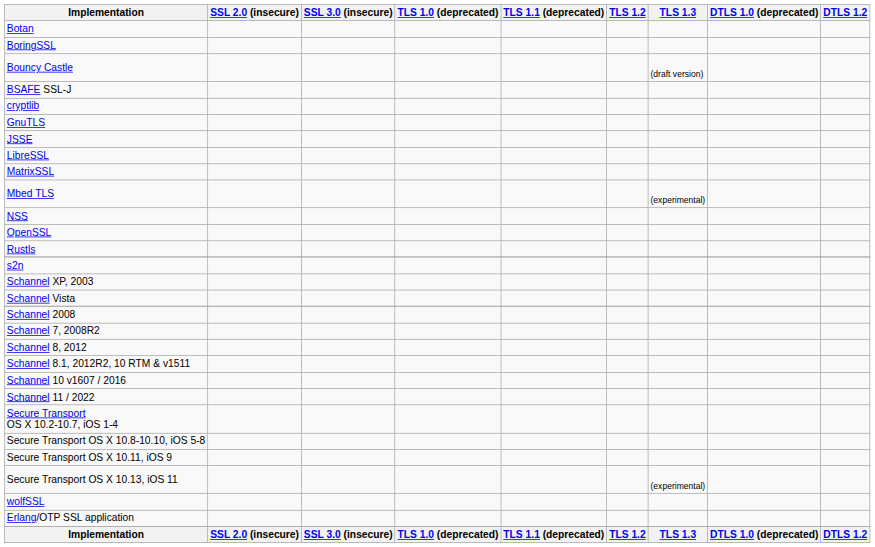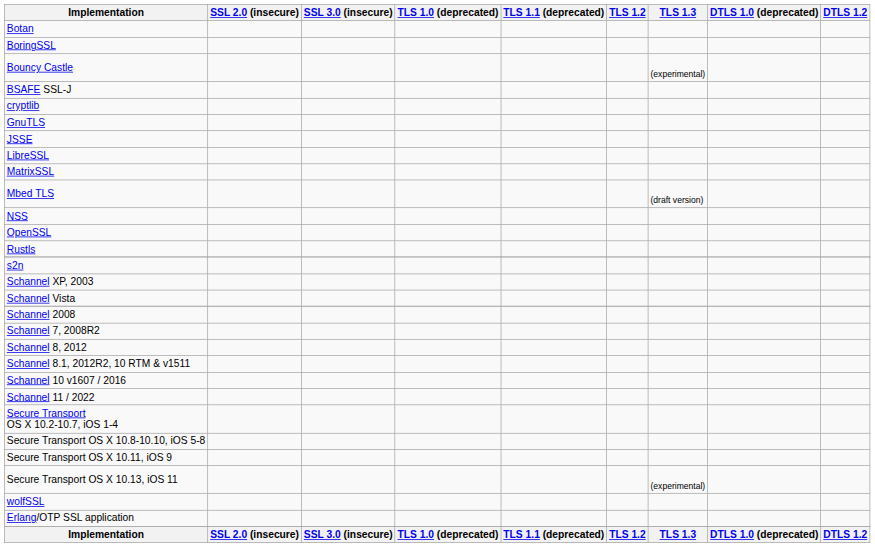 <table class="wikitable sortable sort-under mw-collapsible" style="text-align: left; font-size: smaller">
 <tr>
 <th>Implementation</th>
 <th><a href='#'>SSL 2.0</a> (insecure)</th>
 <th><a href='#'>SSL 3.0</a> (insecure)</th>
 <th><a href='#'>TLS 1.0</a> (deprecated)</th>
 <th><a href='#'>TLS 1.1</a> (deprecated)</th>
 <th><a href='#'>TLS 1.2</a></th>
 <th><a href='#'>TLS 1.3</a></th>
 <th><a href='#'>DTLS 1.0</a> (deprecated)</th>
 <th><a href='#'>DTLS 1.2</a></th>
 </tr>
 <tr>
 <td><a href='#'>Botan</a></td>
 <td></td>
 <td></td>
 <td></td>
 <td></td>
 <td></td>
 <td></td>
 <td></td>
 <td></td>
 </tr>
 <tr>
 <td><a href='#'>BoringSSL</a></td>
 <td></td>
 <td></td>
 <td></td>
 <td></td>
 <td></td>
 <td></td>
 <td></td>
 <td></td>
 </tr>
 <tr>
 <td><a href='#'>Bouncy Castle</a></td>
 <td></td>
 <td></td>
 <td></td>
 <td></td>
 <td></td>
-<td><br><small>(draft version)</small></td>
+<td><br><small>(experimental)</small></td>
 <td></td>
 <td></td>
 </tr>
 <tr>
 <td><a href='#'>BSAFE</a> SSL-J</td>
 <td></td>
 <td></td>
 <td></td>
 <td></td>
 <td></td>
 <td></td>
 <td></td>
 <td></td>
 </tr>
 <tr>
 <td><a href='#'>cryptlib</a></td>
 <td></td>
 <td></td>
 <td></td>
 <td></td>
 <td></td>
 <td></td>
 <td></td>
 <td></td>
 </tr>
 <tr>
 <td><a href='#'>GnuTLS</a></td>
 <td></td>
 <td></td>
 <td></td>
 <td></td>
 <td></td>
 <td></td>
 <td></td>
 <td></td>
 </tr>
 <tr>
 <td><a href='#'>JSSE</a></td>
 <td></td>
 <td></td>
 <td></td>
 <td></td>
 <td></td>
 <td></td>
 <td></td>
 <td></td>
 </tr>
 <tr>
 <td><a href='#'>LibreSSL</a></td>
 <td></td>
 <td></td>
 <td></td>
 <td></td>
 <td></td>
 <td></td>
 <td></td>
 <td></td>
 </tr>
 <tr>
 <td><a href='#'>MatrixSSL</a></td>
 <td></td>
 <td></td>
 <td></td>
 <td></td>
 <td></td>
 <td></td>
 <td></td>
 <td></td>
 </tr>
 <tr>
 <td><a href='#'>Mbed TLS</a></td>
 <td></td>
 <td></td>
 <td></td>
 <td></td>
 <td></td>
-<td><br><small>(experimental)</small></td>
+<td><br><small>(draft version)</small></td>
 <td></td>
 <td></td>
 </tr>
 <tr>
 <td><a href='#'>NSS</a></td>
 <td></td>
 <td></td>
 <td></td>
 <td></td>
 <td></td>
 <td></td>
 <td></td>
 <td></td>
 </tr>
 <tr>
 <td><a href='#'>OpenSSL</a></td>
 <td></td>
 <td></td>
 <td></td>
 <td></td>
 <td></td>
 <td></td>
 <td></td>
 <td></td>
 </tr>
 <tr>
 <td><a href='#'>Rustls</a></td>
 <td></td>
 <td></td>
 <td></td>
 <td></td>
 <td></td>
 <td></td>
 <td></td>
 <td></td>
 </tr>
 <tr>
 </tr>
 <tr>
 <td><a href='#'>s2n</a></td>
 <td></td>
 <td></td>
 <td></td>
 <td></td>
 <td></td>
 <td></td>
 <td></td>
 <td></td>
 </tr>
 <tr>
 <td><a href='#'>Schannel</a> XP, 2003</td>
 <td></td>
 <td></td>
 <td></td>
 <td></td>
 <td></td>
 <td></td>
 <td></td>
 <td></td>
 </tr>
 <tr>
 <td><a href='#'>Schannel</a> Vista</td>
 <td></td>
 <td></td>
 <td></td>
 <td></td>
 <td></td>
 <td></td>
 <td></td>
 <td></td>
 </tr>
 <tr>
 </tr>
 <tr>
 <td><a href='#'>Schannel</a> 2008</td>
 <td></td>
 <td></td>
 <td></td>
 <td></td>
 <td></td>
 <td></td>
 <td></td>
 <td></td>
 </tr>
 <tr>
 <td><a href='#'>Schannel</a> 7, 2008R2</td>
 <td></td>
 <td></td>
 <td></td>
 <td></td>
 <td></td>
 <td></td>
 <td></td>
 <td></td>
 </tr>
 <tr>
 <td><a href='#'>Schannel</a> 8, 2012</td>
 <td></td>
 <td></td>
 <td></td>
 <td></td>
 <td></td>
 <td></td>
 <td></td>
 <td></td>
 </tr>
 <tr>
 <td><a href='#'>Schannel</a> 8.1, 2012R2, 10 RTM & v1511</td>
 <td></td>
 <td></td>
 <td></td>
 <td></td>
 <td></td>
 <td></td>
 <td></td>
 <td></td>
 </tr>
 <tr>
 <td><a href='#'>Schannel</a> 10 v1607 / 2016</td>
 <td></td>
 <td></td>
 <td></td>
 <td></td>
 <td></td>
 <td></td>
 <td></td>
 <td></td>
 </tr>
 <tr>
 <td><a href='#'>Schannel</a> 11 / 2022</td>
 <td></td>
 <td></td>
 <td></td>
 <td></td>
 <td></td>
 <td></td>
 <td></td>
 <td></td>
 </tr>
 <tr>
 <td><a href='#'>Secure Transport</a><br>OS X 10.2-10.7, iOS 1-4</td>
 <td></td>
 <td></td>
 <td></td>
 <td></td>
 <td></td>
 <td></td>
 <td></td>
 <td></td>
 </tr>
 <tr>
 <td>Secure Transport OS X 10.8-10.10, iOS 5-8</td>
 <td></td>
 <td></td>
 <td></td>
 <td></td>
 <td></td>
 <td></td>
 <td></td>
 <td></td>
 </tr>
 <tr>
 <td>Secure Transport OS X 10.11, iOS 9</td>
 <td></td>
 <td></td>
 <td></td>
 <td></td>
 <td></td>
 <td></td>
 <td></td>
 <td></td>
 </tr>
 <tr>
 <td>Secure Transport OS X 10.13, iOS 11</td>
 <td></td>
 <td></td>
 <td></td>
 <td></td>
 <td></td>
 <td><br><small>(experimental)</small></td>
 <td></td>
 <td></td>
 </tr>
 <tr>
 <td><a href='#'>wolfSSL</a></td>
 <td></td>
 <td></td>
 <td></td>
 <td></td>
 <td></td>
 <td></td>
 <td></td>
 <td></td>
 </tr>
 <tr>
 <td><a href='#'>Erlang</a>/OTP SSL application</td>
 <td> </td>
 <td> </td>
 <td> </td>
 <td> </td>
 <td></td>
 <td> </td>
 <td> </td>
 <td></td>
 </tr>
 <tr>
 </tr>
 <tr class="sortbottom">
 <th>Implementation</th>
 <th><a href='#'>SSL 2.0</a> (insecure)</th>
 <th><a href='#'>SSL 3.0</a> (insecure)</th>
 <th><a href='#'>TLS 1.0</a> (deprecated)</th>
 <th><a href='#'>TLS 1.1</a> (deprecated)</th>
 <th><a href='#'>TLS 1.2</a></th>
 <th><a href='#'>TLS 1.3</a></th>
 <th><a href='#'>DTLS 1.0</a> (deprecated)</th>
 <th><a href='#'>DTLS 1.2</a></th>
 </tr>
 </table>
